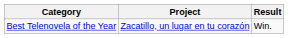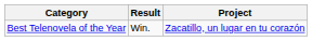 <table class="wikitable" style="font-size: 90%;">
 <tr>
 <th>Category</th>
+<th>Result</th>
 <th>Project</th>
-<th>Result</th>
 </tr>
 <tr>
 <td><a href='#'>Best Telenovela of the Year</a></td>
+<td>Win.</td>
 <td><a href='#'>Zacatillo, un lugar en tu corazón</a></td>
-<td>Win.</td>
 </tr>
 </table>
